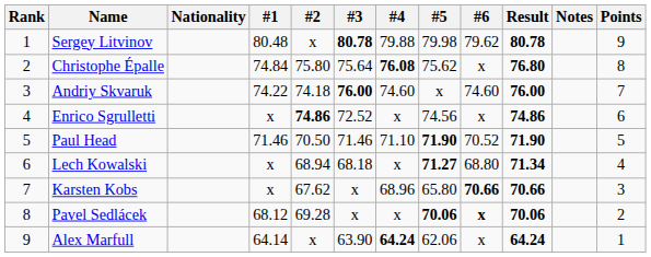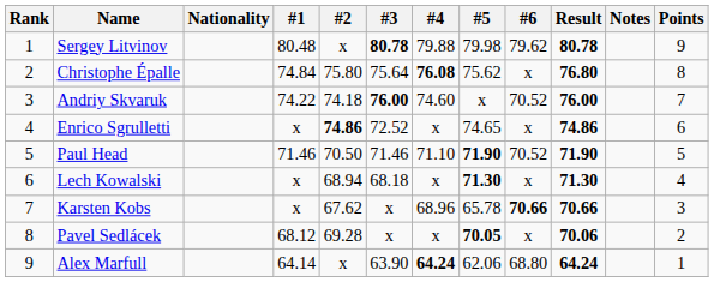 <table class="wikitable sortable" style="text-align:center">
 <tr>
 <th>Rank</th>
 <th>Name</th>
 <th>Nationality</th>
 <th>#1</th>
 <th>#2</th>
 <th>#3</th>
 <th>#4</th>
 <th>#5</th>
 <th>#6</th>
 <th>Result</th>
 <th>Notes</th>
 <th>Points</th>
 </tr>
 <tr>
 <td>1</td>
 <td align=left><a href='#'>Sergey Litvinov</a></td>
 <td align=left></td>
 <td>80.48</td>
 <td>x</td>
 <td><strong>80.78</strong></td>
 <td>79.88</td>
 <td>79.98</td>
 <td>79.62</td>
 <td><strong>80.78</strong></td>
 <td></td>
 <td>9</td>
 </tr>
 <tr>
 <td>2</td>
 <td align=left><a href='#'>Christophe Épalle</a></td>
 <td align=left></td>
 <td>74.84</td>
 <td>75.80</td>
 <td>75.64</td>
 <td><strong>76.08</strong></td>
 <td>75.62</td>
 <td>x</td>
 <td><strong>76.80</strong></td>
 <td></td>
 <td>8</td>
 </tr>
 <tr>
 <td>3</td>
 <td align=left><a href='#'>Andriy Skvaruk</a></td>
 <td align=left></td>
 <td>74.22</td>
 <td>74.18</td>
 <td><strong>76.00</strong></td>
 <td>74.60</td>
 <td>x</td>
-<td>74.60</td>
+<td>70.52</td>
 <td><strong>76.00</strong></td>
 <td></td>
 <td>7</td>
 </tr>
 <tr>
 <td>4</td>
 <td align=left><a href='#'>Enrico Sgrulletti</a></td>
 <td align=left></td>
 <td>x</td>
 <td><strong>74.86</strong></td>
 <td>72.52</td>
 <td>x</td>
-<td>74.56</td>
+<td>74.65</td>
 <td>x</td>
 <td><strong>74.86</strong></td>
 <td></td>
 <td>6</td>
 </tr>
 <tr>
 <td>5</td>
 <td align=left><a href='#'>Paul Head</a></td>
 <td align=left></td>
 <td>71.46</td>
 <td>70.50</td>
 <td>71.46</td>
 <td>71.10</td>
 <td><strong>71.90</strong></td>
 <td>70.52</td>
 <td><strong>71.90</strong></td>
 <td></td>
 <td>5</td>
 </tr>
 <tr>
 <td>6</td>
 <td align=left><a href='#'>Lech Kowalski</a></td>
 <td align=left></td>
 <td>x</td>
 <td>68.94</td>
 <td>68.18</td>
 <td>x</td>
-<td><strong>71.27</strong></td>
-<td>68.80</td>
-<td><strong>71.34</strong></td>
+<td><strong>71.30</strong></td>
+<td>x</td>
+<td><strong>71.30</strong></td>
 <td></td>
 <td>4</td>
 </tr>
 <tr>
 <td>7</td>
 <td align=left><a href='#'>Karsten Kobs</a></td>
 <td align=left></td>
 <td>x</td>
 <td>67.62</td>
 <td>x</td>
 <td>68.96</td>
-<td>65.80</td>
+<td>65.78</td>
 <td><strong>70.66</strong></td>
 <td><strong>70.66</strong></td>
 <td></td>
 <td>3</td>
 </tr>
 <tr>
 <td>8</td>
 <td align=left><a href='#'>Pavel Sedlácek</a></td>
 <td align=left></td>
 <td>68.12</td>
 <td>69.28</td>
 <td>x</td>
 <td>x</td>
-<td><strong>70.06</strong></td>
-<td><strong>x</strong></td>
+<td><strong>70.05</strong></td>
+<td>x</td>
 <td><strong>70.06</strong></td>
 <td></td>
 <td>2</td>
 </tr>
 <tr>
 <td>9</td>
 <td align=left><a href='#'>Alex Marfull</a></td>
 <td align=left></td>
 <td>64.14</td>
 <td>x</td>
 <td>63.90</td>
 <td><strong>64.24</strong></td>
 <td>62.06</td>
-<td>x</td>
+<td>68.80</td>
 <td><strong>64.24</strong></td>
 <td></td>
 <td>1</td>
 </tr>
 </table>
